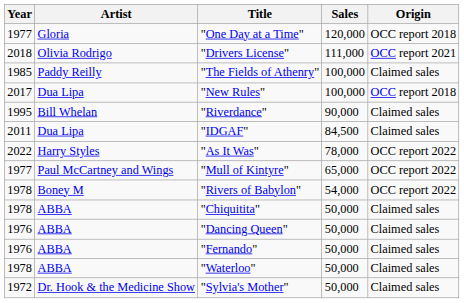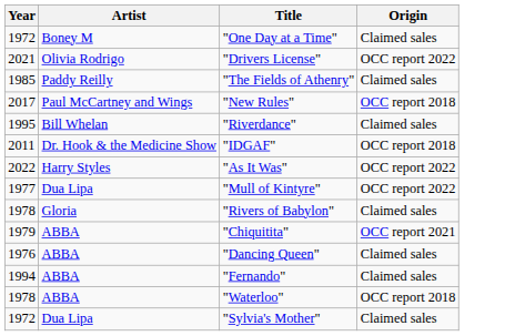 <table class="wikitable">
 <tr>
 <th>Year</th>
 <th>Artist</th>
 <th>Title</th>
-<th>Sales</th>
 <th>Origin</th>
 </tr>
 <tr>
-<td>1977</td>
-<td><a href='#'>Gloria</a></td>
+<td>1972</td>
+<td><a href='#'>Boney M</a></td>
 <td>"<a href='#'>One Day at a Time</a>"</td>
-<td>120,000</td>
-<td>OCC report 2018</td>
+<td>Claimed sales</td>
 </tr>
 <tr>
-<td>2018</td>
+<td>2021</td>
 <td><a href='#'>Olivia Rodrigo</a></td>
 <td>"<a href='#'>Drivers License</a>"</td>
-<td>111,000</td>
-<td><a href='#'>OCC</a> report 2021</td>
+<td>OCC report 2022</td>
 </tr>
 <tr>
 <td>1985</td>
 <td><a href='#'>Paddy Reilly</a></td>
 <td>"<a href='#'>The Fields of Athenry</a>"</td>
-<td>100,000</td>
 <td>Claimed sales</td>
 </tr>
 <tr>
 <td>2017</td>
-<td><a href='#'>Dua Lipa</a></td>
+<td><a href='#'>Paul McCartney and Wings</a></td>
 <td>"<a href='#'>New Rules</a>"</td>
-<td>100,000</td>
 <td><a href='#'>OCC</a> report 2018</td>
 </tr>
 <tr>
 <td>1995</td>
 <td><a href='#'>Bill Whelan</a></td>
 <td>"<a href='#'>Riverdance</a>"</td>
-<td>90,000</td>
 <td>Claimed sales</td>
 </tr>
 <tr>
 <td>2011</td>
-<td><a href='#'>Dua Lipa</a></td>
+<td><a href='#'>Dr. Hook & the Medicine Show</a></td>
 <td>"<a href='#'>IDGAF</a>"</td>
-<td>84,500</td>
-<td>Claimed sales</td>
+<td>OCC report 2018</td>
 </tr>
 <tr>
 <td>2022</td>
 <td><a href='#'>Harry Styles</a></td>
 <td>"<a href='#'>As It Was</a>"</td>
-<td>78,000</td>
 <td>OCC report 2022</td>
 </tr>
 <tr>
 <td>1977</td>
-<td><a href='#'>Paul McCartney and Wings</a></td>
+<td><a href='#'>Dua Lipa</a></td>
 <td>"<a href='#'>Mull of Kintyre</a>"</td>
-<td>65,000</td>
 <td>OCC report 2022</td>
 </tr>
 <tr>
 <td>1978</td>
-<td><a href='#'>Boney M</a></td>
+<td><a href='#'>Gloria</a></td>
 <td>"<a href='#'>Rivers of Babylon</a>"</td>
-<td>54,000</td>
-<td>OCC report 2022</td>
+<td>Claimed sales</td>
 </tr>
 <tr>
-<td>1978</td>
+<td>1979</td>
 <td><a href='#'>ABBA</a></td>
 <td>"<a href='#'>Chiquitita</a>"</td>
-<td>50,000</td>
-<td>Claimed sales</td>
+<td><a href='#'>OCC</a> report 2021</td>
 </tr>
 <tr>
 <td>1976</td>
 <td><a href='#'>ABBA</a></td>
 <td>"<a href='#'>Dancing Queen</a>"</td>
-<td>50,000</td>
 <td>Claimed sales</td>
 </tr>
 <tr>
-<td>1976</td>
+<td>1994</td>
 <td><a href='#'>ABBA</a></td>
 <td>"<a href='#'>Fernando</a>"</td>
-<td>50,000</td>
 <td>Claimed sales</td>
 </tr>
 <tr>
 <td>1978</td>
 <td><a href='#'>ABBA</a></td>
 <td>"<a href='#'>Waterloo</a>"</td>
-<td>50,000</td>
-<td>Claimed sales</td>
+<td>OCC report 2018</td>
 </tr>
 <tr>
 <td>1972</td>
-<td><a href='#'>Dr. Hook & the Medicine Show</a></td>
+<td><a href='#'>Dua Lipa</a></td>
 <td>"<a href='#'>Sylvia's Mother</a>"</td>
-<td>50,000</td>
 <td>Claimed sales</td>
 </tr>
 </table>
